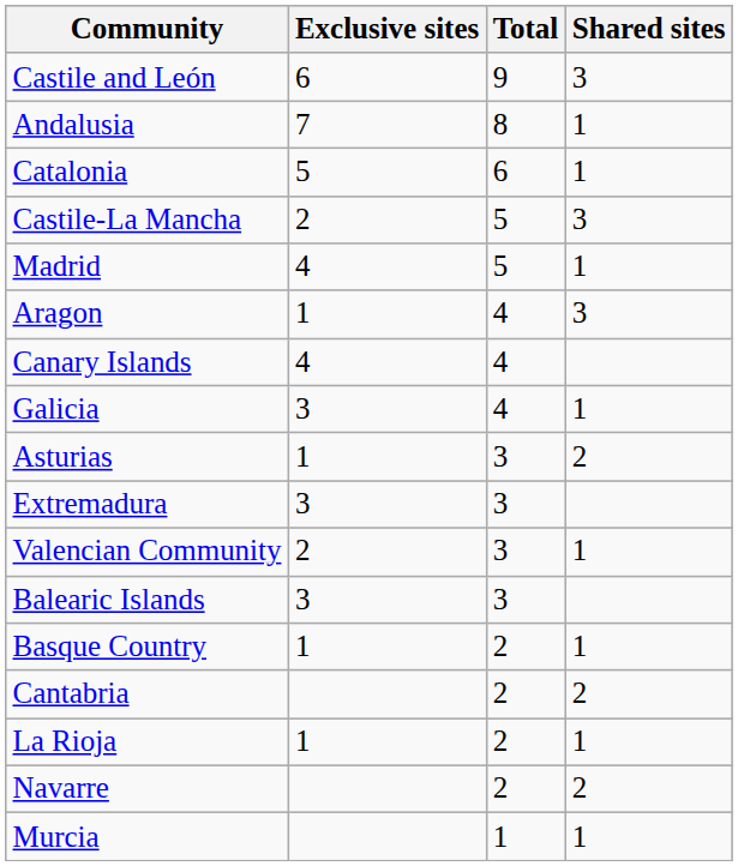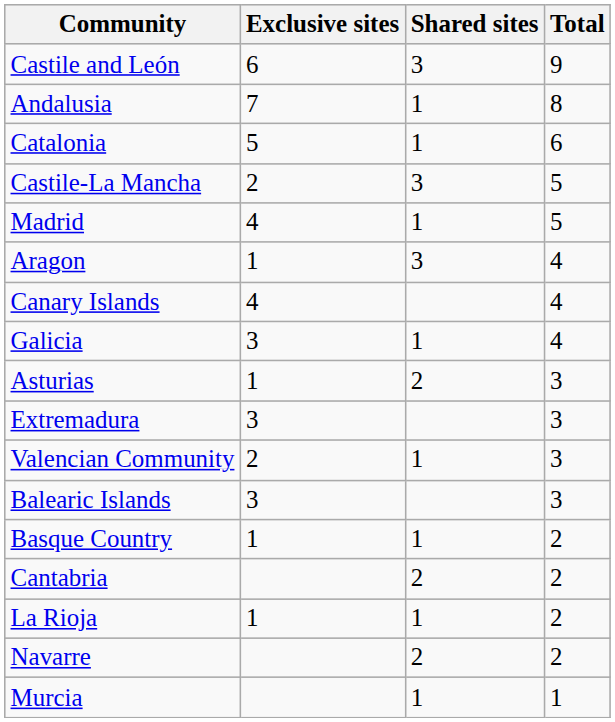 <table class="wikitable sortable">
 <tr>
 <th>Community</th>
 <th>Exclusive sites</th>
+<th>Shared sites</th>
 <th>Total</th>
-<th>Shared sites</th>
 </tr>
 <tr>
 <td><a href='#'>Castile and León</a></td>
 <td>6</td>
+<td>3</td>
 <td>9</td>
-<td>3</td>
 </tr>
 <tr>
 <td><a href='#'>Andalusia</a></td>
 <td>7</td>
+<td>1</td>
 <td>8</td>
-<td>1</td>
 </tr>
 <tr>
 <td><a href='#'>Catalonia</a></td>
 <td>5</td>
+<td>1</td>
 <td>6</td>
-<td>1</td>
 </tr>
 <tr>
 <td><a href='#'>Castile-La Mancha</a></td>
 <td>2</td>
+<td>3</td>
 <td>5</td>
-<td>3</td>
 </tr>
 <tr>
 <td><a href='#'>Madrid</a></td>
 <td>4</td>
+<td>1</td>
 <td>5</td>
-<td>1</td>
 </tr>
 <tr>
 <td><a href='#'>Aragon</a></td>
 <td>1</td>
+<td>3</td>
 <td>4</td>
-<td>3</td>
 </tr>
 <tr>
 <td><a href='#'>Canary Islands</a></td>
 <td>4</td>
+<td></td>
 <td>4</td>
-<td></td>
 </tr>
 <tr>
 <td><a href='#'>Galicia</a></td>
 <td>3</td>
+<td>1</td>
 <td>4</td>
-<td>1</td>
 </tr>
 <tr>
 <td><a href='#'>Asturias</a></td>
 <td>1</td>
+<td>2</td>
 <td>3</td>
-<td>2</td>
 </tr>
 <tr>
 <td><a href='#'>Extremadura</a></td>
 <td>3</td>
+<td></td>
 <td>3</td>
-<td></td>
 </tr>
 <tr>
 <td><a href='#'>Valencian Community</a></td>
 <td>2</td>
+<td>1</td>
 <td>3</td>
-<td>1</td>
 </tr>
 <tr>
 <td><a href='#'>Balearic Islands</a></td>
 <td>3</td>
+<td></td>
 <td>3</td>
-<td></td>
 </tr>
 <tr>
 <td><a href='#'>Basque Country</a></td>
 <td>1</td>
+<td>1</td>
 <td>2</td>
-<td>1</td>
 </tr>
 <tr>
 <td><a href='#'>Cantabria</a></td>
 <td></td>
 <td>2</td>
 <td>2</td>
 </tr>
 <tr>
 <td><a href='#'>La Rioja</a></td>
 <td>1</td>
+<td>1</td>
 <td>2</td>
-<td>1</td>
 </tr>
 <tr>
 <td><a href='#'>Navarre</a></td>
 <td></td>
 <td>2</td>
 <td>2</td>
 </tr>
 <tr>
 <td><a href='#'>Murcia</a></td>
 <td></td>
 <td>1</td>
 <td>1</td>
 </tr>
 </table>
